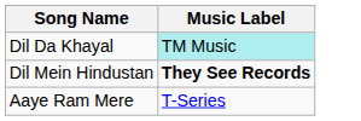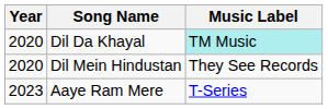 <table class="wikitable sortable">
 <tr>
+<th>Year</th>
 <th>Song Name</th>
 <th>Music Label</th>
 </tr>
 <tr>
+<td>2020</td>
 <td>Dil Da Khayal</td>
 <td style="background: paleturquoise;">TM Music</td>
 </tr>
 <tr>
+<td>2020</td>
 <td>Dil Mein Hindustan</td>
-<td><strong>They See Records</strong></td>
+<td>They See Records</td>
 </tr>
 <tr>
+<td>2023</td>
 <td>Aaye Ram Mere </td>
 <td><a href='#'>T-Series</a></td>
 </tr>
 </table>
